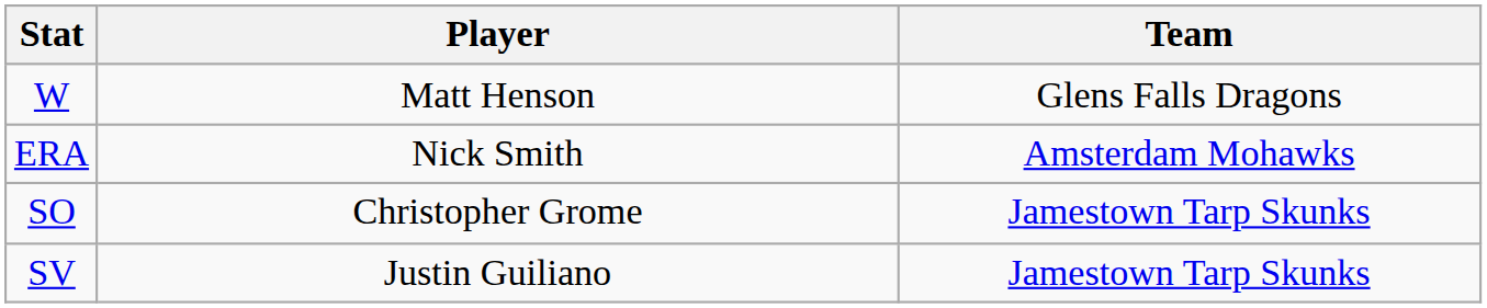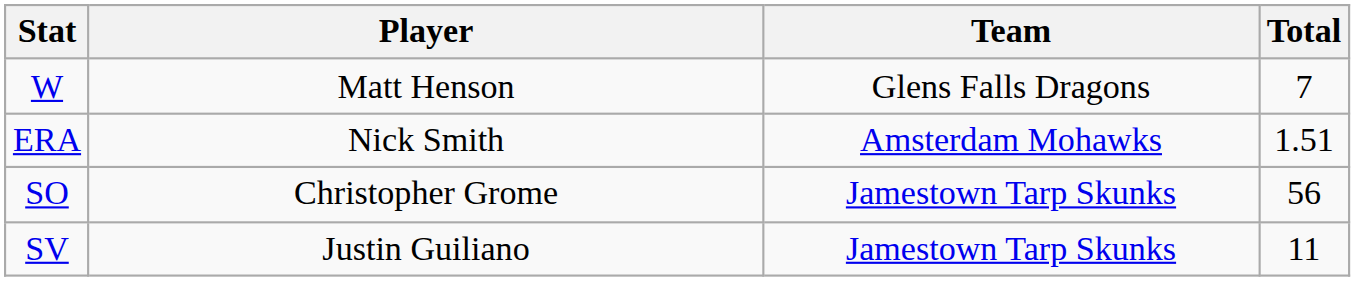 <table class="wikitable"  style="width:50%; text-align:center;">
 <tr>
 <th style="width:5%;">Stat</th>
 <th style="width:55%;">Player</th>
 <th style="width:55%;">Team</th>
+<th style="width:5%;">Total</th>
 </tr>
 <tr>
 <td><a href='#'>W</a></td>
 <td>Matt Henson</td>
 <td>Glens Falls Dragons</td>
+<td>7</td>
 </tr>
 <tr>
 <td><a href='#'>ERA</a></td>
 <td>Nick Smith</td>
 <td><a href='#'>Amsterdam Mohawks</a></td>
+<td>1.51</td>
 </tr>
 <tr>
 <td><a href='#'>SO</a></td>
 <td>Christopher Grome</td>
 <td><a href='#'>Jamestown Tarp Skunks</a></td>
+<td>56</td>
 </tr>
 <tr>
 <td><a href='#'>SV</a></td>
 <td>Justin Guiliano</td>
 <td><a href='#'>Jamestown Tarp Skunks</a></td>
+<td>11</td>
 </tr>
 </table>
